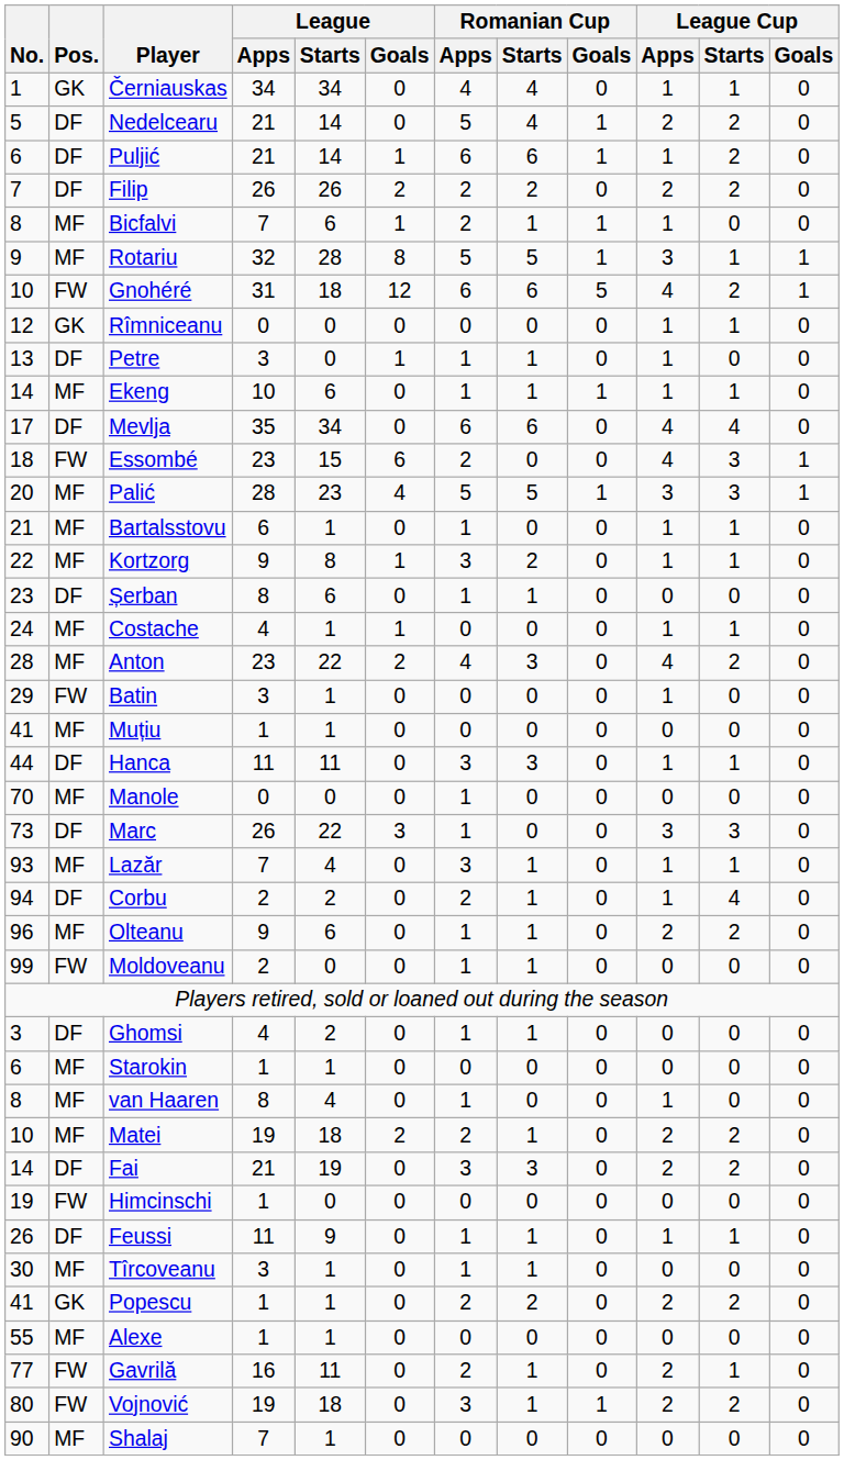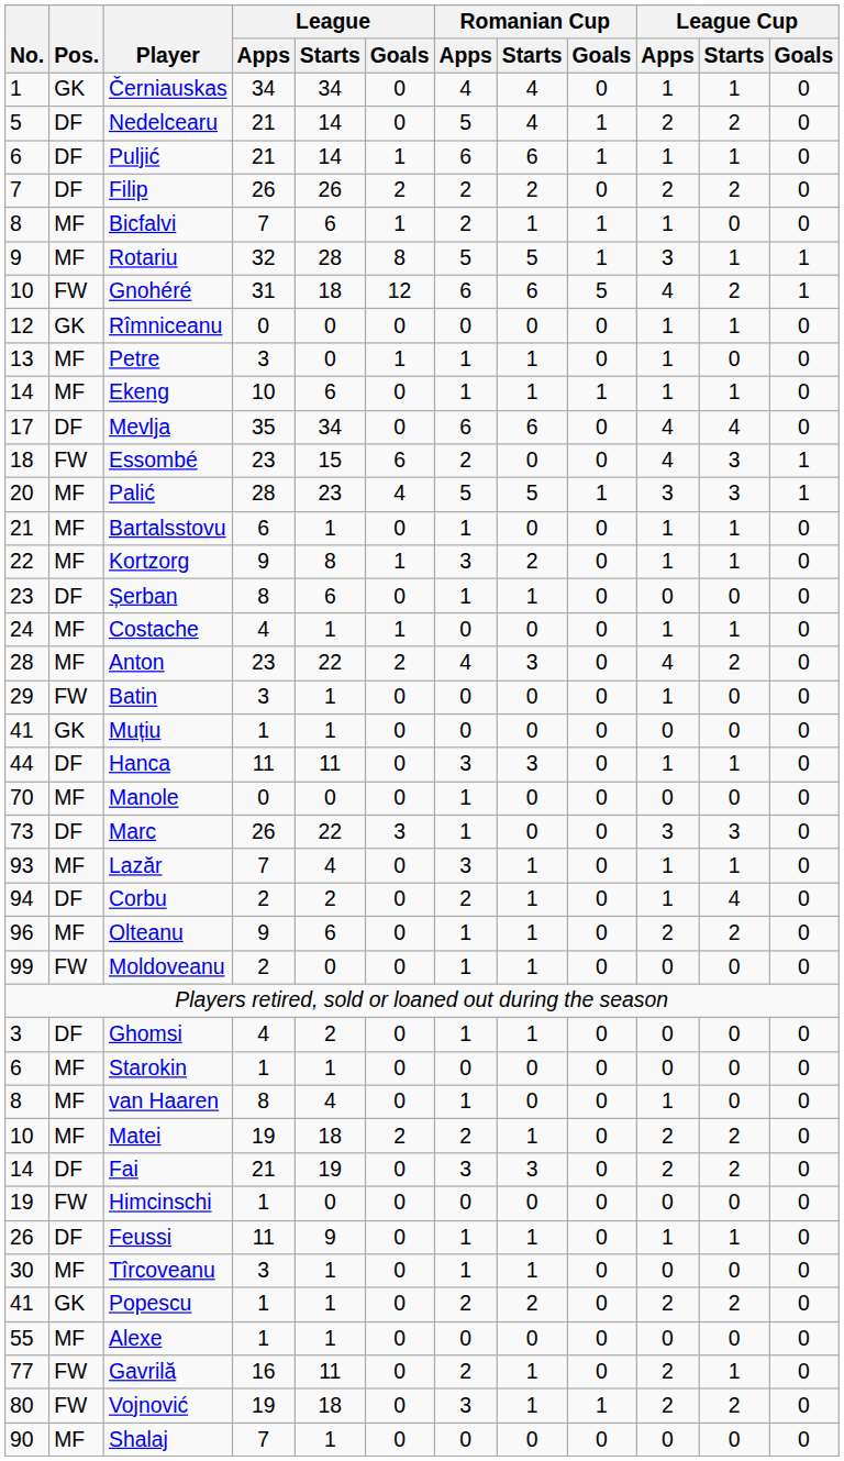 <table class="wikitable sortable" style="text-align:center">
 <tr>
 <th rowspan="2" valign="bottom">No.</th>
 <th rowspan="2" valign="bottom">Pos.</th>
 <th rowspan="2" valign="bottom">Player</th>
 <th colspan="3" width="125">League</th>
 <th colspan="3" width="85">Romanian Cup</th>
 <th colspan="3" width="85">League Cup</th>
 </tr>
 <tr>
 <th>Apps</th>
 <th>Starts</th>
 <th>Goals</th>
 <th>Apps</th>
 <th>Starts</th>
 <th>Goals</th>
 <th>Apps</th>
 <th>Starts</th>
 <th>Goals</th>
 </tr>
 <tr>
 <td align="left">1</td>
 <td align="left">GK</td>
 <td align="left"> <a href='#'>Černiauskas</a></td>
 <td>34</td>
 <td>34</td>
 <td>0</td>
 <td>4</td>
 <td>4</td>
 <td>0</td>
 <td>1</td>
 <td>1</td>
 <td>0</td>
 </tr>
 <tr>
 <td align="left">5</td>
 <td align="left">DF</td>
 <td align="left"> <a href='#'>Nedelcearu</a></td>
 <td>21</td>
 <td>14</td>
 <td>0</td>
 <td>5</td>
 <td>4</td>
 <td>1</td>
 <td>2</td>
 <td>2</td>
 <td>0</td>
 </tr>
 <tr>
 <td align="left">6</td>
 <td align="left">DF</td>
 <td align="left"> <a href='#'>Puljić</a></td>
 <td>21</td>
 <td>14</td>
 <td>1</td>
 <td>6</td>
 <td>6</td>
 <td>1</td>
 <td>1</td>
-<td>2</td>
+<td>1</td>
 <td>0</td>
 </tr>
 <tr>
 <td align="left">7</td>
 <td align="left">DF</td>
 <td align="left"> <a href='#'>Filip</a></td>
 <td>26</td>
 <td>26</td>
 <td>2</td>
 <td>2</td>
 <td>2</td>
 <td>0</td>
 <td>2</td>
 <td>2</td>
 <td>0</td>
 </tr>
 <tr>
 <td align="left">8</td>
 <td align="left">MF</td>
 <td align="left"> <a href='#'>Bicfalvi</a></td>
 <td>7</td>
 <td>6</td>
 <td>1</td>
 <td>2</td>
 <td>1</td>
 <td>1</td>
 <td>1</td>
 <td>0</td>
 <td>0</td>
 </tr>
 <tr>
 <td align="left">9</td>
 <td align="left">MF</td>
 <td align="left"> <a href='#'>Rotariu</a></td>
 <td>32</td>
 <td>28</td>
 <td>8</td>
 <td>5</td>
 <td>5</td>
 <td>1</td>
 <td>3</td>
 <td>1</td>
 <td>1</td>
 </tr>
 <tr>
 <td align="left">10</td>
 <td align="left">FW</td>
 <td align="left"> <a href='#'>Gnohéré</a></td>
 <td>31</td>
 <td>18</td>
 <td>12</td>
 <td>6</td>
 <td>6</td>
 <td>5</td>
 <td>4</td>
 <td>2</td>
 <td>1</td>
 </tr>
 <tr>
 <td align="left">12</td>
 <td align="left">GK</td>
 <td align="left"> <a href='#'>Rîmniceanu</a></td>
 <td>0</td>
 <td>0</td>
 <td>0</td>
 <td>0</td>
 <td>0</td>
 <td>0</td>
 <td>1</td>
 <td>1</td>
 <td>0</td>
 </tr>
 <tr>
 <td align="left">13</td>
-<td align="left">DF</td>
+<td align="left">MF</td>
 <td align="left"> <a href='#'>Petre</a></td>
 <td>3</td>
 <td>0</td>
 <td>1</td>
 <td>1</td>
 <td>1</td>
 <td>0</td>
 <td>1</td>
 <td>0</td>
 <td>0</td>
 </tr>
 <tr>
 <td align="left">14</td>
 <td align="left">MF</td>
 <td align="left"> <a href='#'>Ekeng</a></td>
 <td>10</td>
 <td>6</td>
 <td>0</td>
 <td>1</td>
 <td>1</td>
 <td>1</td>
 <td>1</td>
 <td>1</td>
 <td>0</td>
 </tr>
 <tr>
 <td align="left">17</td>
 <td align="left">DF</td>
 <td align="left"> <a href='#'>Mevlja</a></td>
 <td>35</td>
 <td>34</td>
 <td>0</td>
 <td>6</td>
 <td>6</td>
 <td>0</td>
 <td>4</td>
 <td>4</td>
 <td>0</td>
 </tr>
 <tr>
 <td align="left">18</td>
 <td align="left">FW</td>
 <td align="left"> <a href='#'>Essombé</a></td>
 <td>23</td>
 <td>15</td>
 <td>6</td>
 <td>2</td>
 <td>0</td>
 <td>0</td>
 <td>4</td>
 <td>3</td>
 <td>1</td>
 </tr>
 <tr>
 <td align="left">20</td>
 <td align="left">MF</td>
 <td align="left"> <a href='#'>Palić</a></td>
 <td>28</td>
 <td>23</td>
 <td>4</td>
 <td>5</td>
 <td>5</td>
 <td>1</td>
 <td>3</td>
 <td>3</td>
 <td>1</td>
 </tr>
 <tr>
 <td align="left">21</td>
 <td align="left">MF</td>
 <td align="left"> <a href='#'>Bartalsstovu</a></td>
 <td>6</td>
 <td>1</td>
 <td>0</td>
 <td>1</td>
 <td>0</td>
 <td>0</td>
 <td>1</td>
 <td>1</td>
 <td>0</td>
 </tr>
 <tr>
 <td align="left">22</td>
 <td align="left">MF</td>
 <td align="left"> <a href='#'>Kortzorg</a></td>
 <td>9</td>
 <td>8</td>
 <td>1</td>
 <td>3</td>
 <td>2</td>
 <td>0</td>
 <td>1</td>
 <td>1</td>
 <td>0</td>
 </tr>
 <tr>
 <td align="left">23</td>
 <td align="left">DF</td>
 <td align="left"> <a href='#'>Șerban</a></td>
 <td>8</td>
 <td>6</td>
 <td>0</td>
 <td>1</td>
 <td>1</td>
 <td>0</td>
 <td>0</td>
 <td>0</td>
 <td>0</td>
 </tr>
 <tr>
 <td align="left">24</td>
 <td align="left">MF</td>
 <td align="left"> <a href='#'>Costache</a></td>
 <td>4</td>
 <td>1</td>
 <td>1</td>
 <td>0</td>
 <td>0</td>
 <td>0</td>
 <td>1</td>
 <td>1</td>
 <td>0</td>
 </tr>
 <tr>
 <td align="left">28</td>
 <td align="left">MF</td>
 <td align="left"> <a href='#'>Anton</a></td>
 <td>23</td>
 <td>22</td>
 <td>2</td>
 <td>4</td>
 <td>3</td>
 <td>0</td>
 <td>4</td>
 <td>2</td>
 <td>0</td>
 </tr>
 <tr>
 <td align="left">29</td>
 <td align="left">FW</td>
 <td align="left"> <a href='#'>Batin</a></td>
 <td>3</td>
 <td>1</td>
 <td>0</td>
 <td>0</td>
 <td>0</td>
 <td>0</td>
 <td>1</td>
 <td>0</td>
 <td>0</td>
 </tr>
 <tr>
 <td align="left">41</td>
-<td align="left">MF</td>
+<td align="left">GK</td>
 <td align="left"> <a href='#'>Muțiu</a></td>
 <td>1</td>
 <td>1</td>
 <td>0</td>
 <td>0</td>
 <td>0</td>
 <td>0</td>
 <td>0</td>
 <td>0</td>
 <td>0</td>
 </tr>
 <tr>
 <td align="left">44</td>
 <td align="left">DF</td>
 <td align="left"> <a href='#'>Hanca</a></td>
 <td>11</td>
 <td>11</td>
 <td>0</td>
 <td>3</td>
 <td>3</td>
 <td>0</td>
 <td>1</td>
 <td>1</td>
 <td>0</td>
 </tr>
 <tr>
 <td align="left">70</td>
 <td align="left">MF</td>
 <td align="left"> <a href='#'>Manole</a></td>
 <td>0</td>
 <td>0</td>
 <td>0</td>
 <td>1</td>
 <td>0</td>
 <td>0</td>
 <td>0</td>
 <td>0</td>
 <td>0</td>
 </tr>
 <tr>
 <td align="left">73</td>
 <td align="left">DF</td>
 <td align="left"> <a href='#'>Marc</a></td>
 <td>26</td>
 <td>22</td>
 <td>3</td>
 <td>1</td>
 <td>0</td>
 <td>0</td>
 <td>3</td>
 <td>3</td>
 <td>0</td>
 </tr>
 <tr>
 <td align="left">93</td>
 <td align="left">MF</td>
 <td align="left"> <a href='#'>Lazăr</a></td>
 <td>7</td>
 <td>4</td>
 <td>0</td>
 <td>3</td>
 <td>1</td>
 <td>0</td>
 <td>1</td>
 <td>1</td>
 <td>0</td>
 </tr>
 <tr>
 <td align="left">94</td>
 <td align="left">DF</td>
 <td align="left"> <a href='#'>Corbu</a></td>
 <td>2</td>
 <td>2</td>
 <td>0</td>
 <td>2</td>
 <td>1</td>
 <td>0</td>
 <td>1</td>
 <td>4</td>
 <td>0</td>
 </tr>
 <tr>
 <td align="left">96</td>
 <td align="left">MF</td>
 <td align="left"> <a href='#'>Olteanu</a></td>
 <td>9</td>
 <td>6</td>
 <td>0</td>
 <td>1</td>
 <td>1</td>
 <td>0</td>
 <td>2</td>
 <td>2</td>
 <td>0</td>
 </tr>
 <tr>
 <td align="left">99</td>
 <td align="left">FW</td>
 <td align="left"> <a href='#'>Moldoveanu</a></td>
 <td>2</td>
 <td>0</td>
 <td>0</td>
 <td>1</td>
 <td>1</td>
 <td>0</td>
 <td>0</td>
 <td>0</td>
 <td>0</td>
 </tr>
 <tr>
 <td colspan="12"><em>Players retired, sold or loaned out during the season</em></td>
 </tr>
 <tr>
 <td align="left">3</td>
 <td align="left">DF</td>
 <td align="left"> <a href='#'>Ghomsi</a></td>
 <td>4</td>
 <td>2</td>
 <td>0</td>
 <td>1</td>
 <td>1</td>
 <td>0</td>
 <td>0</td>
 <td>0</td>
 <td>0</td>
 </tr>
 <tr>
 <td align="left">6</td>
 <td align="left">MF</td>
 <td align="left"> <a href='#'>Starokin</a></td>
 <td>1</td>
 <td>1</td>
 <td>0</td>
 <td>0</td>
 <td>0</td>
 <td>0</td>
 <td>0</td>
 <td>0</td>
 <td>0</td>
 </tr>
 <tr>
 <td align="left">8</td>
 <td align="left">MF</td>
 <td align="left"> <a href='#'>van Haaren</a></td>
 <td>8</td>
 <td>4</td>
 <td>0</td>
 <td>1</td>
 <td>0</td>
 <td>0</td>
 <td>1</td>
 <td>0</td>
 <td>0</td>
 </tr>
 <tr>
 <td align="left">10</td>
 <td align="left">MF</td>
 <td align="left"> <a href='#'>Matei</a></td>
 <td>19</td>
 <td>18</td>
 <td>2</td>
 <td>2</td>
 <td>1</td>
 <td>0</td>
 <td>2</td>
 <td>2</td>
 <td>0</td>
 </tr>
 <tr>
 <td align="left">14</td>
 <td align="left">DF</td>
 <td align="left"> <a href='#'>Fai</a></td>
 <td>21</td>
 <td>19</td>
 <td>0</td>
 <td>3</td>
 <td>3</td>
 <td>0</td>
 <td>2</td>
 <td>2</td>
 <td>0</td>
 </tr>
 <tr>
 <td align="left">19</td>
 <td align="left">FW</td>
 <td align="left"> <a href='#'>Himcinschi</a></td>
 <td>1</td>
 <td>0</td>
 <td>0</td>
 <td>0</td>
 <td>0</td>
 <td>0</td>
 <td>0</td>
 <td>0</td>
 <td>0</td>
 </tr>
 <tr>
 <td align="left">26</td>
 <td align="left">DF</td>
 <td align="left"> <a href='#'>Feussi</a></td>
 <td>11</td>
 <td>9</td>
 <td>0</td>
 <td>1</td>
 <td>1</td>
 <td>0</td>
 <td>1</td>
 <td>1</td>
 <td>0</td>
 </tr>
 <tr>
 <td align="left">30</td>
 <td align="left">MF</td>
 <td align="left"> <a href='#'>Tîrcoveanu</a></td>
 <td>3</td>
 <td>1</td>
 <td>0</td>
 <td>1</td>
 <td>1</td>
 <td>0</td>
 <td>0</td>
 <td>0</td>
 <td>0</td>
 </tr>
 <tr>
 <td align="left">41</td>
 <td align="left">GK</td>
 <td align="left"> <a href='#'>Popescu</a></td>
 <td>1</td>
 <td>1</td>
 <td>0</td>
 <td>2</td>
 <td>2</td>
 <td>0</td>
 <td>2</td>
 <td>2</td>
 <td>0</td>
 </tr>
 <tr>
 <td align="left">55</td>
 <td align="left">MF</td>
 <td align="left"> <a href='#'>Alexe</a></td>
 <td>1</td>
 <td>1</td>
 <td>0</td>
 <td>0</td>
 <td>0</td>
 <td>0</td>
 <td>0</td>
 <td>0</td>
 <td>0</td>
 </tr>
 <tr>
 <td align="left">77</td>
 <td align="left">FW</td>
 <td align="left"> <a href='#'>Gavrilă</a></td>
 <td>16</td>
 <td>11</td>
 <td>0</td>
 <td>2</td>
 <td>1</td>
 <td>0</td>
 <td>2</td>
 <td>1</td>
 <td>0</td>
 </tr>
 <tr>
 <td align="left">80</td>
 <td align="left">FW</td>
 <td align="left"> <a href='#'>Vojnović</a></td>
 <td>19</td>
 <td>18</td>
 <td>0</td>
 <td>3</td>
 <td>1</td>
 <td>1</td>
 <td>2</td>
 <td>2</td>
 <td>0</td>
 </tr>
 <tr>
 <td align="left">90</td>
 <td align="left">MF</td>
 <td align="left"> <a href='#'>Shalaj</a></td>
 <td>7</td>
 <td>1</td>
 <td>0</td>
 <td>0</td>
 <td>0</td>
 <td>0</td>
 <td>0</td>
 <td>0</td>
 <td>0</td>
 </tr>
 <tr>
 </tr>
 </table>
